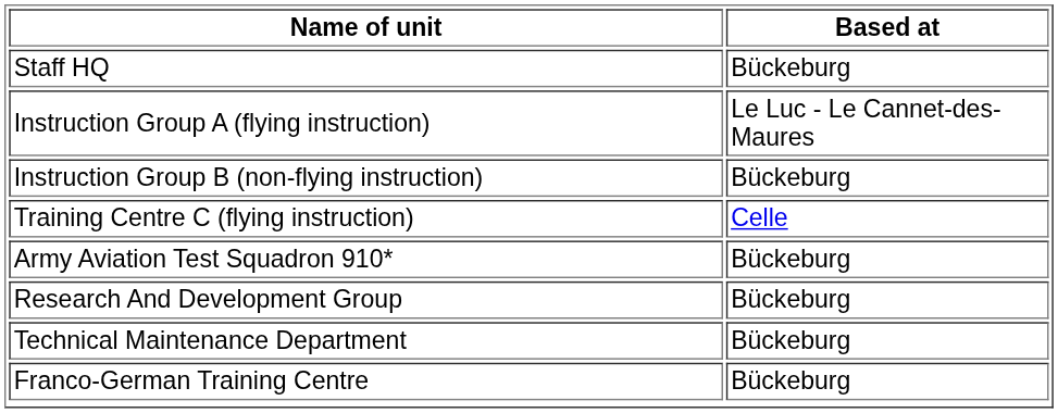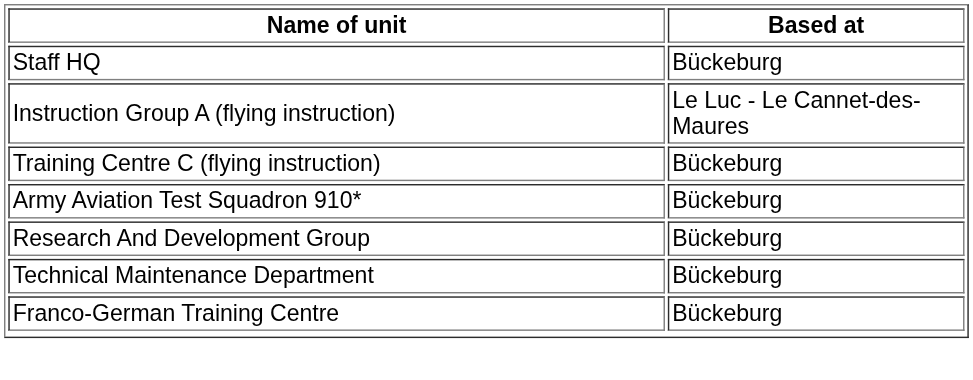 <table border="1" cellpadding="2">
 <tr>
 <th width="450">Name of unit</th>
 <th width="200">Based at</th>
 </tr>
 <tr>
 <td>Staff HQ</td>
 <td>Bückeburg</td>
 </tr>
 <tr>
 <td>Instruction Group A (flying instruction)</td>
 <td>Le Luc - Le Cannet-des-Maures</td>
 </tr>
 <tr>
-<td>Instruction Group B (non-flying instruction)</td>
+<td>Training Centre C (flying instruction)</td>
 <td>Bückeburg</td>
-</tr>
-<tr>
-<td>Training Centre C (flying instruction)</td>
-<td><a href='#'>Celle</a></td>
 </tr>
 <tr>
 <td>Army Aviation Test Squadron 910*</td>
 <td>Bückeburg</td>
 </tr>
 <tr>
 <td>Research And Development Group</td>
 <td>Bückeburg</td>
 </tr>
 <tr>
 <td>Technical Maintenance Department</td>
 <td>Bückeburg</td>
 </tr>
 <tr>
 <td>Franco-German Training Centre</td>
 <td>Bückeburg</td>
 </tr>
 <tr>
 </tr>
 </table>
